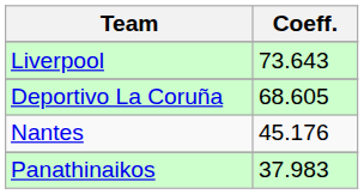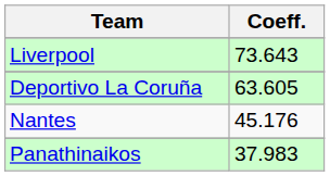 <table class="wikitable" style="float:left; margin-right:1em">
 <tr>
 <th width=165>Team</th>
 <th width=65>Coeff.</th>
 </tr>
 <tr>
 </tr>
 <tr bgcolor="#ccffcc">
 <td> <a href='#'>Liverpool</a></td>
 <td>73.643</td>
 </tr>
 <tr>
 </tr>
 <tr bgcolor="#ccffcc">
 <td> <a href='#'>Deportivo La Coruña</a></td>
-<td>68.605</td>
+<td>63.605</td>
 </tr>
 <tr>
 <td> <a href='#'>Nantes</a></td>
 <td>45.176</td>
 </tr>
 <tr>
 </tr>
 <tr bgcolor="#ccffcc">
 <td> <a href='#'>Panathinaikos</a></td>
 <td>37.983</td>
 </tr>
 </table>
